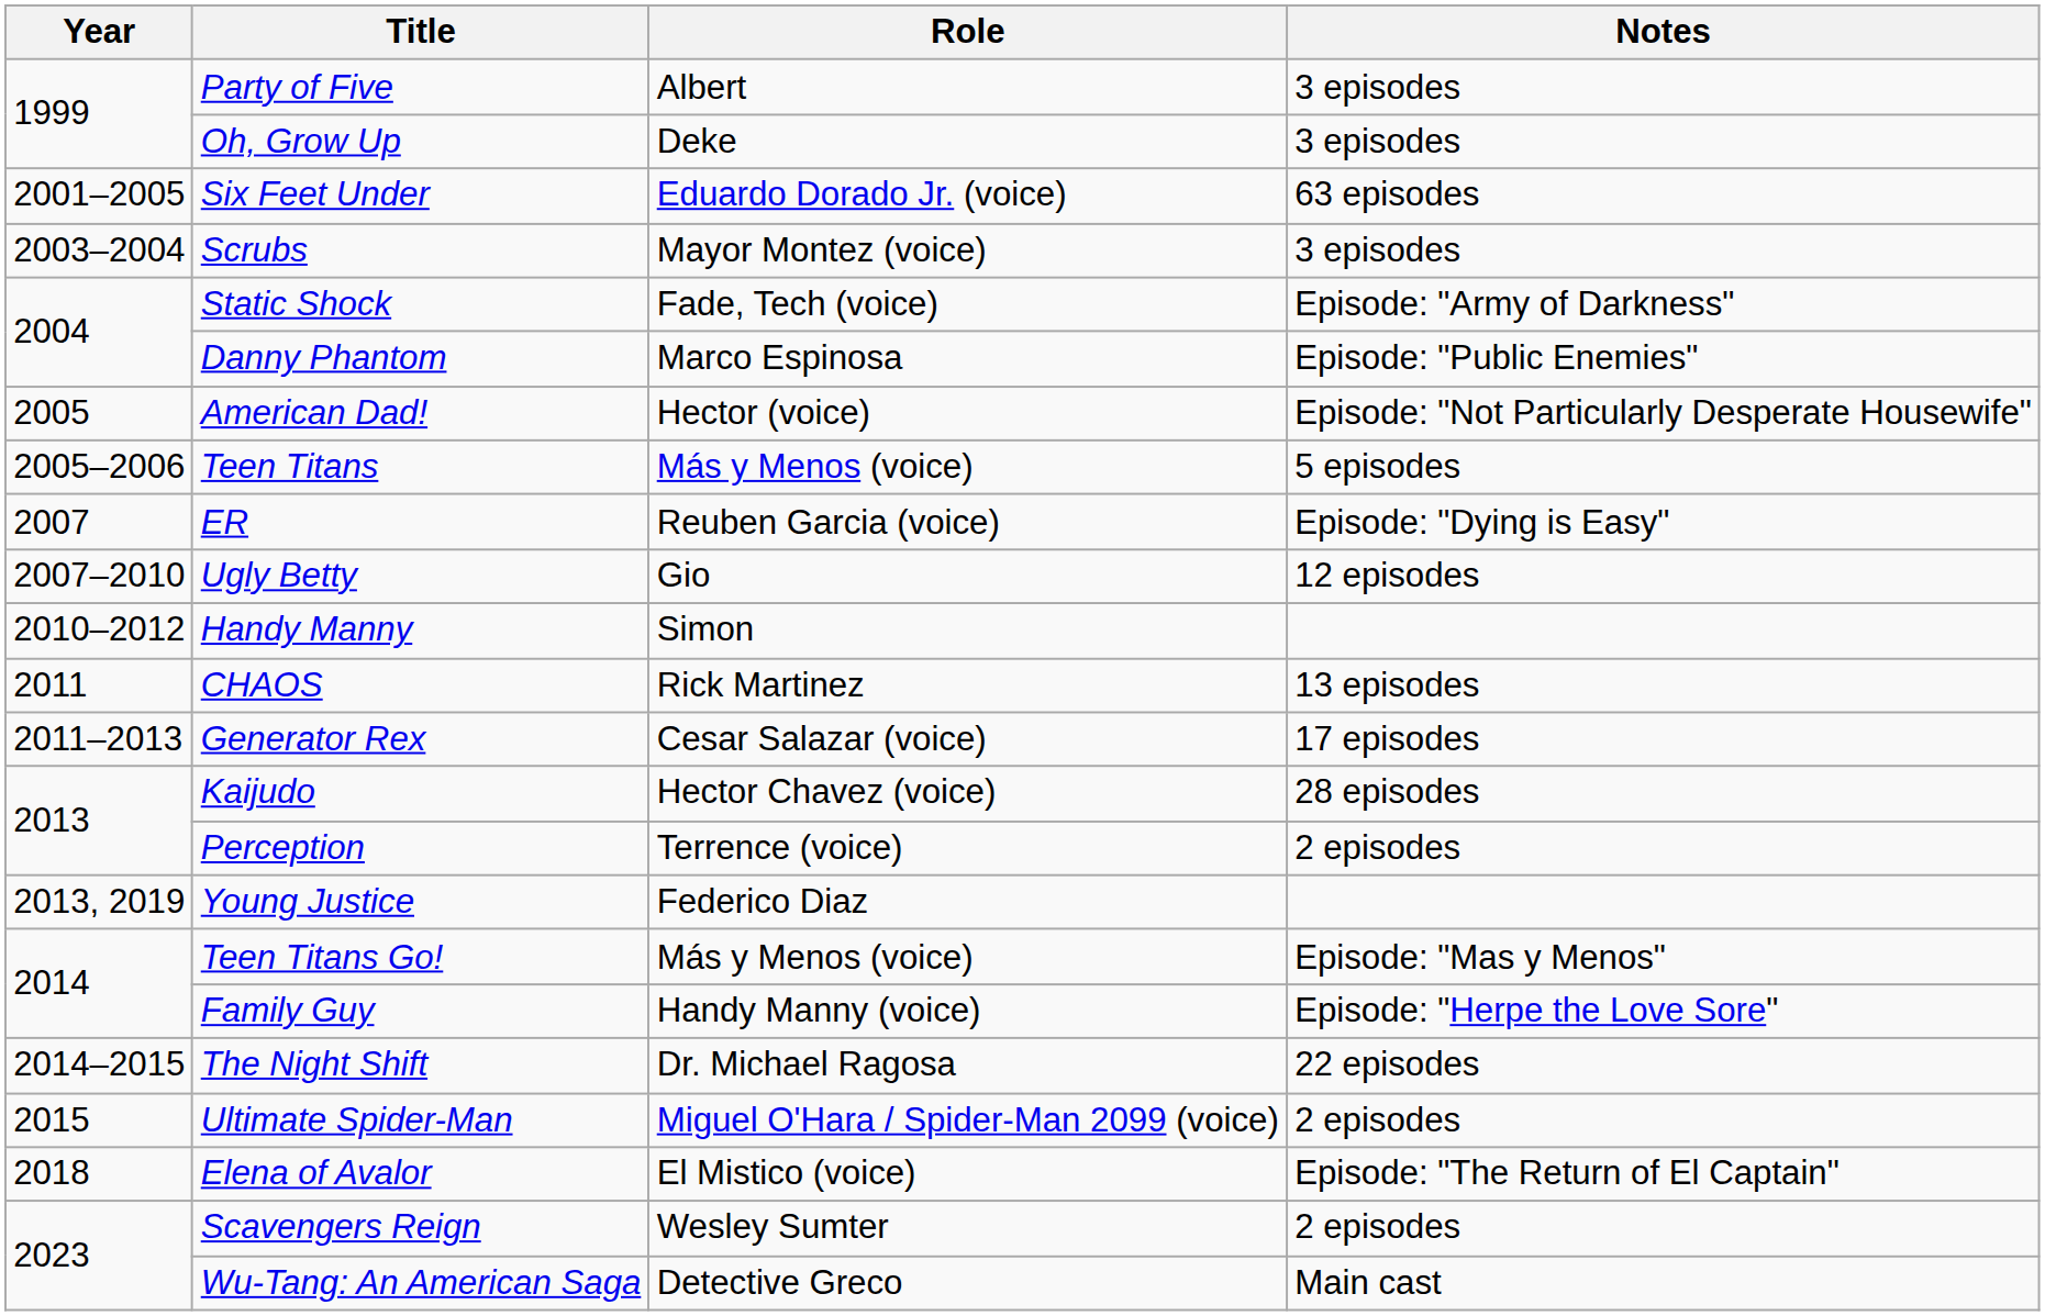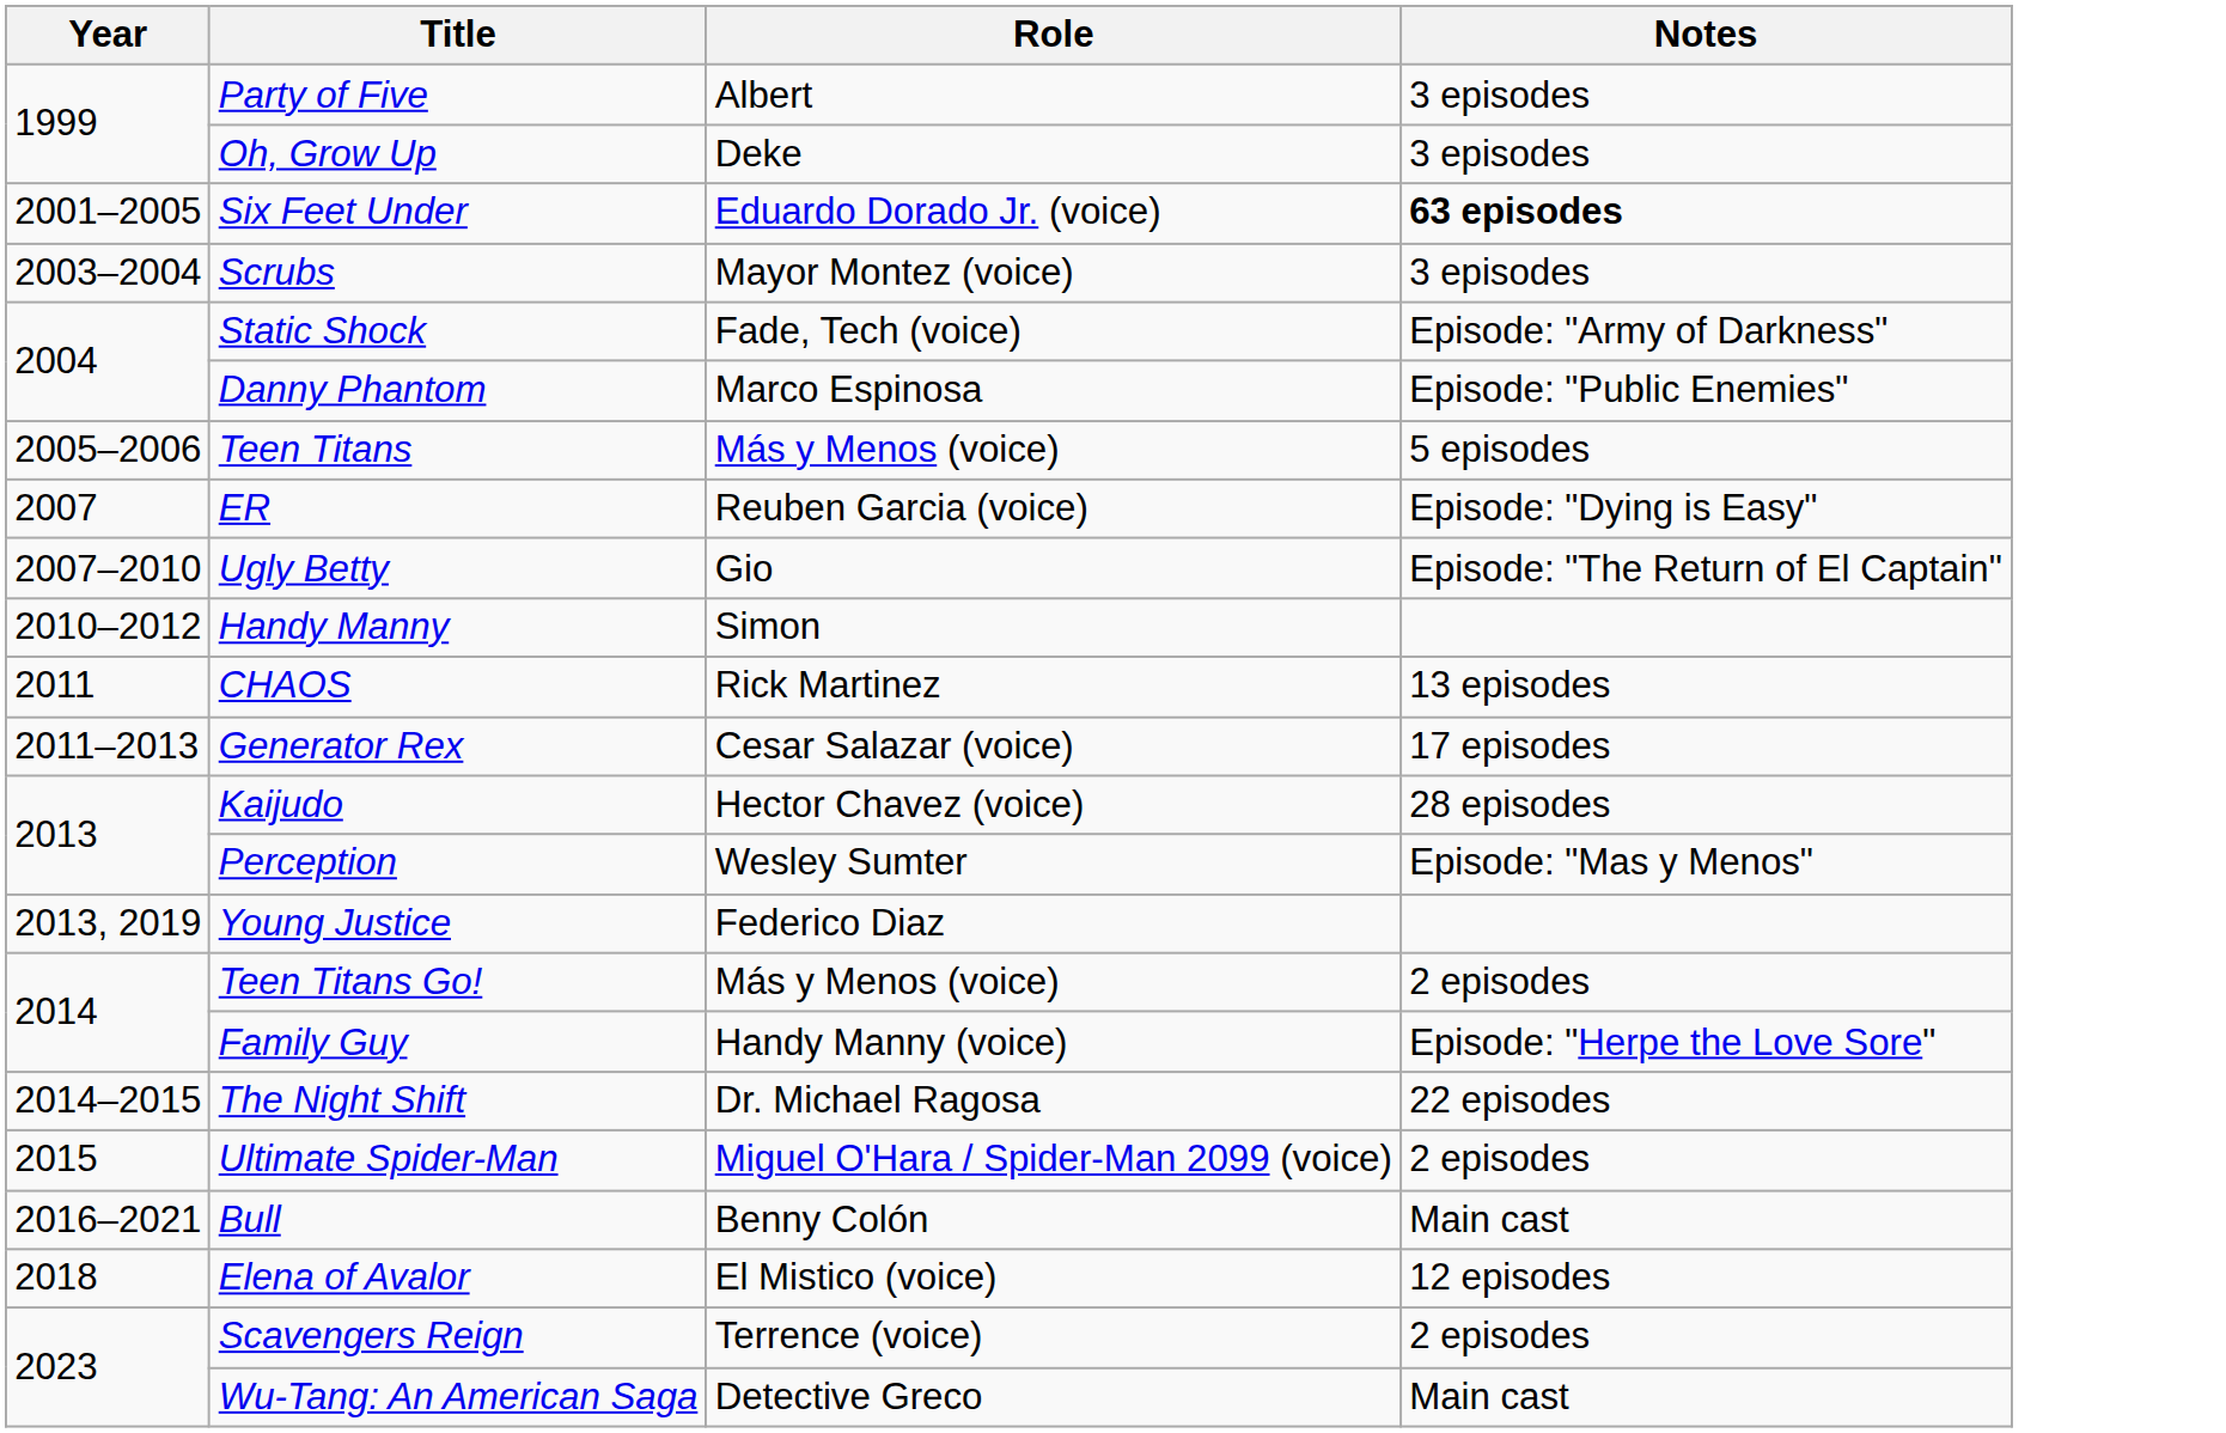 <table class="wikitable sortable">
 <tr>
 <th>Year</th>
 <th>Title</th>
 <th>Role</th>
 <th class="unsortable">Notes</th>
 </tr>
 <tr>
 <td rowspan="2">1999</td>
 <td><em><a href='#'>Party of Five</a></em></td>
 <td>Albert</td>
 <td>3 episodes</td>
 </tr>
 <tr>
 <td><em><a href='#'>Oh, Grow Up</a></em></td>
 <td>Deke</td>
 <td>3 episodes</td>
 </tr>
 <tr>
 <td>2001–2005</td>
 <td><em><a href='#'>Six Feet Under</a></em></td>
 <td><a href='#'>Eduardo Dorado Jr.</a> (voice)</td>
-<td>63 episodes</td>
+<td><strong>63 episodes</strong></td>
 </tr>
 <tr>
 <td>2003–2004</td>
 <td><em><a href='#'>Scrubs</a></em></td>
 <td>Mayor Montez (voice)</td>
 <td>3 episodes</td>
 </tr>
 <tr>
 <td rowspan="2">2004</td>
 <td><em><a href='#'>Static Shock</a></em></td>
 <td>Fade, Tech (voice)</td>
 <td>Episode: "Army of Darkness"</td>
 </tr>
 <tr>
 <td><em><a href='#'>Danny Phantom</a></em></td>
 <td>Marco Espinosa</td>
 <td>Episode: "Public Enemies"</td>
 </tr>
 <tr>
-<td>2005</td>
-<td><em><a href='#'>American Dad!</a></em></td>
-<td>Hector (voice)</td>
-<td>Episode: "Not Particularly Desperate Housewife"</td>
-</tr>
-<tr>
 <td>2005–2006</td>
 <td><em><a href='#'>Teen Titans</a></em></td>
 <td><a href='#'>Más y Menos</a> (voice)</td>
 <td>5 episodes</td>
 </tr>
 <tr>
 <td>2007</td>
 <td><em><a href='#'>ER</a></em></td>
 <td>Reuben Garcia (voice)</td>
 <td>Episode: "Dying is Easy"</td>
 </tr>
 <tr>
 <td>2007–2010</td>
 <td><em><a href='#'>Ugly Betty</a></em></td>
 <td>Gio</td>
-<td>12 episodes</td>
+<td>Episode: "The Return of El Captain"</td>
 </tr>
 <tr>
 <td>2010–2012</td>
 <td><em><a href='#'>Handy Manny</a></em></td>
 <td>Simon</td>
 <td></td>
 </tr>
 <tr>
 <td>2011</td>
 <td><em><a href='#'>CHAOS</a></em></td>
 <td>Rick Martinez</td>
 <td>13 episodes</td>
 </tr>
 <tr>
 <td>2011–2013</td>
 <td><em><a href='#'>Generator Rex</a></em></td>
 <td>Cesar Salazar (voice)</td>
 <td>17 episodes</td>
 </tr>
 <tr>
 <td rowspan="2">2013</td>
 <td><em><a href='#'>Kaijudo</a></em></td>
 <td>Hector Chavez (voice)</td>
 <td>28 episodes</td>
 </tr>
 <tr>
 <td><em><a href='#'>Perception</a></em></td>
-<td>Terrence (voice)</td>
-<td>2 episodes</td>
+<td>Wesley Sumter</td>
+<td>Episode: "Mas y Menos"</td>
 </tr>
 <tr>
 <td>2013, 2019</td>
 <td><em><a href='#'>Young Justice</a></em></td>
 <td>Federico Diaz</td>
 <td></td>
 </tr>
 <tr>
 <td rowspan="2">2014</td>
 <td><em><a href='#'>Teen Titans Go!</a></em></td>
 <td>Más y Menos (voice)</td>
-<td>Episode: "Mas y Menos"</td>
+<td>2 episodes</td>
 </tr>
 <tr>
 <td><em><a href='#'>Family Guy</a></em></td>
 <td>Handy Manny (voice)</td>
 <td>Episode: "<a href='#'>Herpe the Love Sore</a>"</td>
 </tr>
 <tr>
 <td>2014–2015</td>
 <td><em><a href='#'>The Night Shift</a></em></td>
 <td>Dr. Michael Ragosa</td>
 <td>22 episodes</td>
 </tr>
 <tr>
 <td>2015</td>
 <td><em><a href='#'>Ultimate Spider-Man</a></em></td>
 <td><a href='#'>Miguel O'Hara / Spider-Man 2099</a> (voice)</td>
 <td>2 episodes</td>
 </tr>
 <tr>
+<td>2016–2021</td>
+<td><em><a href='#'>Bull</a></em></td>
+<td>Benny Colón</td>
+<td>Main cast</td>
+</tr>
+<tr>
 <td>2018</td>
 <td><em><a href='#'>Elena of Avalor</a></em></td>
 <td>El Mistico (voice)</td>
-<td>Episode: "The Return of El Captain"</td>
+<td>12 episodes</td>
 </tr>
 <tr>
 <td rowspan="2">2023</td>
 <td><em><a href='#'>Scavengers Reign</a></em></td>
-<td>Wesley Sumter</td>
+<td>Terrence (voice)</td>
 <td>2 episodes</td>
 </tr>
 <tr>
 <td><em><a href='#'>Wu-Tang: An American Saga</a></em></td>
 <td>Detective Greco</td>
 <td>Main cast</td>
 </tr>
 </table>
